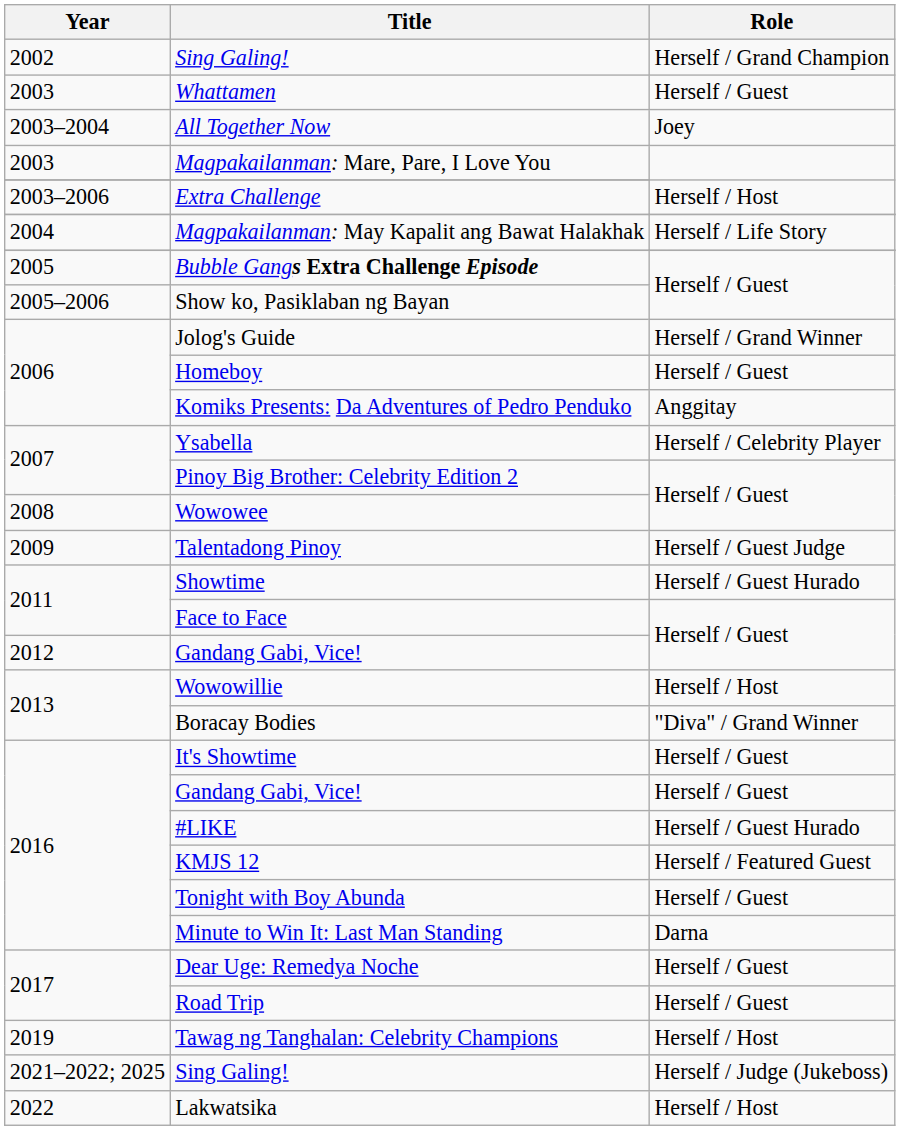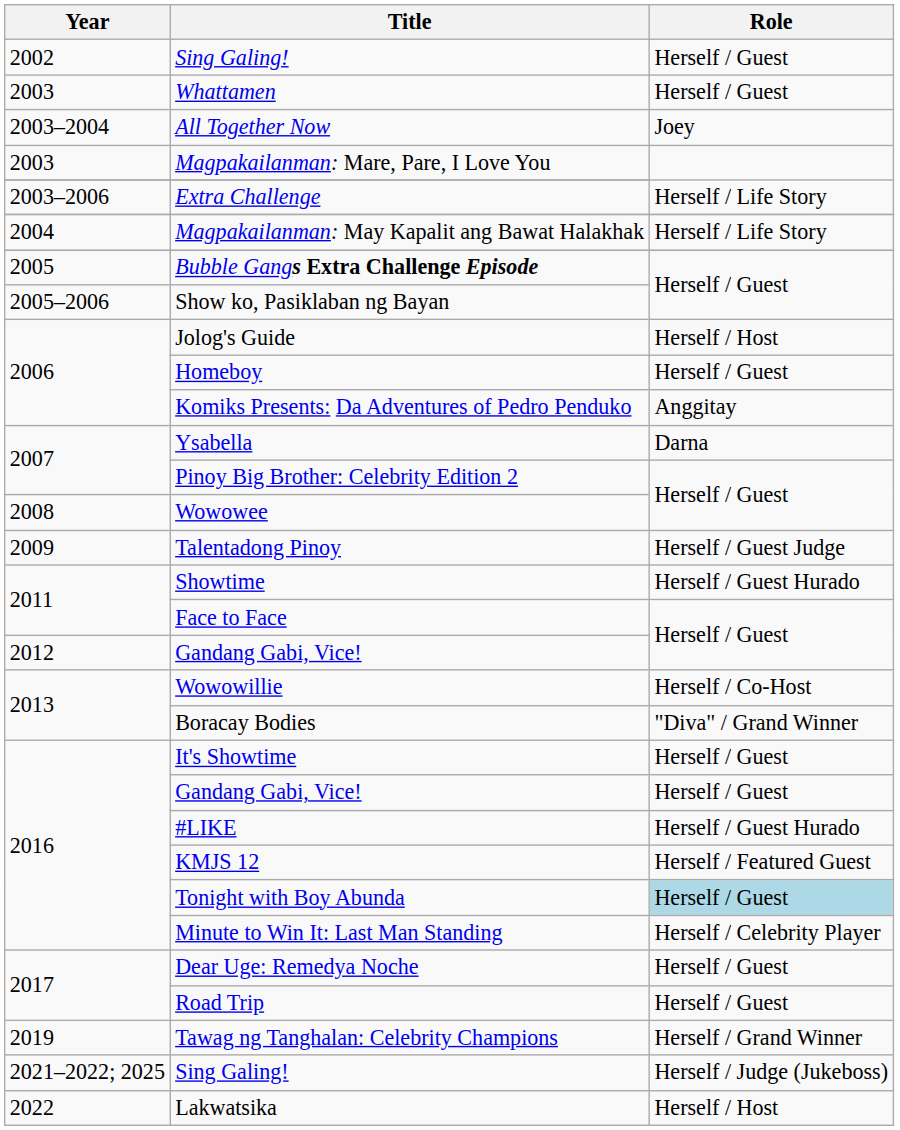 <table class="wikitable sortable">
 <tr>
 <th>Year</th>
 <th>Title</th>
 <th>Role</th>
 </tr>
 <tr>
 <td>2002</td>
 <td><em><a href='#'>Sing Galing!</a></em></td>
-<td>Herself / Grand Champion</td>
+<td>Herself / Guest</td>
 </tr>
 <tr>
 <td>2003</td>
 <td><em><a href='#'>Whattamen</a></em></td>
 <td>Herself / Guest</td>
 </tr>
 <tr>
 <td>2003–2004</td>
 <td><em><a href='#'>All Together Now</a></em></td>
 <td>Joey</td>
 </tr>
 <tr>
 <td>2003</td>
 <td><em><a href='#'>Magpakailanman</a>:</em> Mare, Pare, I Love You</td>
 </tr>
 <tr>
 </tr>
 <tr>
 </tr>
 <tr>
 <td>2003–2006</td>
 <td><em><a href='#'>Extra Challenge</a></em></td>
-<td>Herself / Host</td>
+<td>Herself / Life Story</td>
 </tr>
 <tr>
 </tr>
 <tr>
 <td>2004</td>
 <td><em><a href='#'>Magpakailanman</a>:</em> May Kapalit ang Bawat Halakhak</td>
 <td>Herself / Life Story</td>
 </tr>
 <tr>
 </tr>
 <tr>
 <td>2005</td>
 <td><em><a href='#'>Bubble Gang</a><strong>s </em>Extra Challenge<em> Episode</td>
 <td rowspan="2">Herself / Guest</td>
 </tr>
 <tr>
 <td>2005–2006</td>
 <td></em>Show ko, Pasiklaban ng Bayan<em></td>
 </tr>
 <tr>
 <td rowspan="3">2006</td>
 <td></em>Jolog's Guide<em></td>
-<td>Herself / Grand Winner</td>
+<td>Herself / Host</td>
 </tr>
 <tr>
 <td></em><a href='#'>Homeboy</a><em></td>
 <td>Herself / Guest</td>
 </tr>
 <tr>
 <td><a href='#'>Komiks Presents:</a> </em><a href='#'>Da Adventures of Pedro Penduko</a><em></td>
 <td>Anggitay</td>
 </tr>
 <tr>
 <td rowspan="2">2007</td>
 <td></em><a href='#'>Ysabella</a><em></td>
-<td>Herself / Celebrity Player</td>
+<td>Darna</td>
 </tr>
 <tr>
 <td></em><a href='#'>Pinoy Big Brother: Celebrity Edition 2</a><em></td>
 <td rowspan="2">Herself / Guest</td>
 </tr>
 <tr>
 <td>2008</td>
 <td></em><a href='#'>Wowowee</a><em></td>
 </tr>
 <tr>
 <td>2009</td>
 <td></em><a href='#'>Talentadong Pinoy</a><em></td>
 <td>Herself / Guest Judge</td>
 </tr>
 <tr>
 <td rowspan="2">2011</td>
 <td></em><a href='#'>Showtime</a><em></td>
 <td>Herself / Guest Hurado</td>
 </tr>
 <tr>
 <td></em><a href='#'>Face to Face</a><em></td>
 <td rowspan="2">Herself / Guest</td>
 </tr>
 <tr>
 <td>2012</td>
 <td></em><a href='#'>Gandang Gabi, Vice!</a><em></td>
 </tr>
 <tr>
 <td rowspan="2">2013</td>
 <td></em><a href='#'>Wowowillie</a><em></td>
-<td>Herself / Host</td>
+<td>Herself / Co-Host</td>
 </tr>
 <tr>
 <td></em>Boracay Bodies<em></td>
 <td>"Diva" / Grand Winner</td>
 </tr>
 <tr>
 <td rowspan="6">2016</td>
 <td></em><a href='#'>It's Showtime</a><em></td>
 <td>Herself / Guest</td>
 </tr>
 <tr>
 <td></em><a href='#'>Gandang Gabi, Vice!</a><em></td>
 <td>Herself / Guest</td>
 </tr>
 <tr>
 <td></em><a href='#'>#LIKE</a><em></td>
 <td>Herself / Guest Hurado</td>
 </tr>
 <tr>
 <td></em><a href='#'>KMJS 12</a><em></td>
 <td>Herself / Featured Guest</td>
 </tr>
 <tr>
 <td></em><a href='#'>Tonight with Boy Abunda</a><em></td>
-<td>Herself / Guest</td>
+<td style="background: lightblue;">Herself / Guest</td>
 </tr>
 <tr>
 <td></em><a href='#'>Minute to Win It: Last Man Standing</a><em></td>
-<td>Darna</td>
+<td>Herself / Celebrity Player</td>
 </tr>
 <tr>
 <td rowspan=2>2017</td>
 <td></em><a href='#'>Dear Uge: Remedya Noche</a><em></td>
 <td>Herself / Guest</td>
 </tr>
 <tr>
 <td><a href='#'></em>Road Trip<em></a></td>
 <td>Herself / Guest</td>
 </tr>
 <tr>
 <td>2019</td>
 <td></em><a href='#'>Tawag ng Tanghalan: Celebrity Champions</a><em></td>
-<td>Herself / Host</td>
+<td>Herself / Grand Winner</td>
 </tr>
 <tr>
 <td>2021–2022; 2025</td>
 <td></em><a href='#'>Sing Galing!</a><em></td>
 <td>Herself / Judge (Jukeboss)</td>
 </tr>
 <tr>
 <td>2022</td>
 <td></em>Lakwatsika<em></td>
 <td>Herself / Host</td>
 </tr>
 </table>
